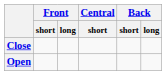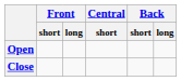 <table class="wikitable" style="text-align: center;">
 <tr>
 <th rowspan="2"></th>
 <th colspan="2"><a href='#'>Front</a></th>
 <th><a href='#'>Central</a></th>
 <th colspan="2"><a href='#'>Back</a></th>
 </tr>
 <tr>
 <th><small>short</small></th>
 <th><small>long</small></th>
 <th><small>short</small></th>
 <th><small>short</small></th>
 <th><small>long</small></th>
 </tr>
 <tr>
+<th><a href='#'>Open</a></th>
+<td></td>
+<td></td>
+<td></td>
+<td></td>
+<td></td>
+</tr>
+<tr>
 <th><a href='#'>Close</a></th>
 <td></td>
 <td></td>
 <td></td>
 <td></td>
 <td></td>
 </tr>
-<tr>
-<th><a href='#'>Open</a></th>
-<td></td>
-<td></td>
-<td></td>
-<td></td>
-<td></td>
-</tr>
 </table>
